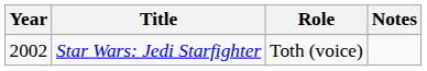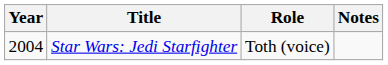 <table class="wikitable">
 <tr>
 <th>Year</th>
 <th>Title</th>
 <th>Role</th>
 <th>Notes</th>
 </tr>
 <tr>
-<td>2002</td>
+<td>2004</td>
 <td><em><a href='#'>Star Wars: Jedi Starfighter</a></em></td>
 <td>Toth (voice)</td>
 <td></td>
 </tr>
 </table>
